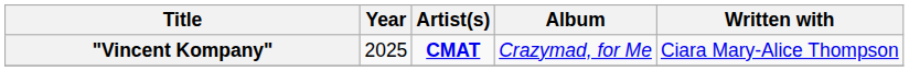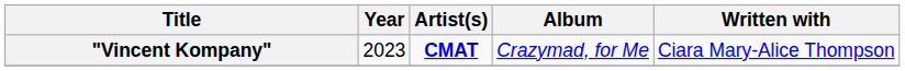 <table class="wikitable plainrowheaders" style="text-align:center;">
 <tr>
 <th scope="col" style="width:18em;">Title</th>
 <th scope="col" style="width:1em;">Year</th>
 <th scope="col">Artist(s)</th>
 <th scope="col">Album</th>
 <th scope="col">Written with</th>
 </tr>
 <tr>
 <th scope="row">"Vincent Kompany"</th>
-<td>2025</td>
+<td>2023</td>
 <td><strong><a href='#'>CMAT</a></strong></td>
 <td><em><a href='#'>Crazymad, for Me</a></em></td>
 <td><a href='#'>Ciara Mary-Alice Thompson</a></td>
 </tr>
 <tr>
 </tr>
 </table>
